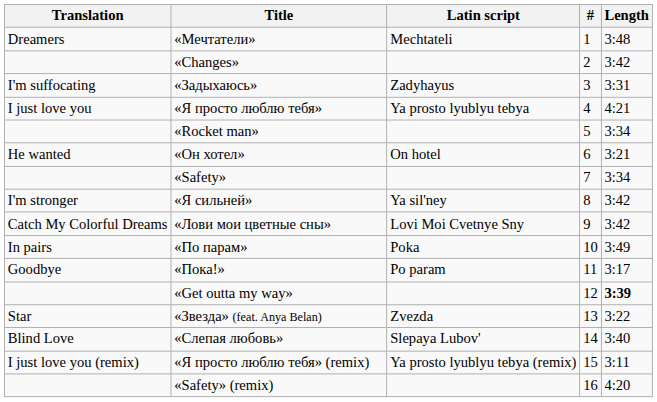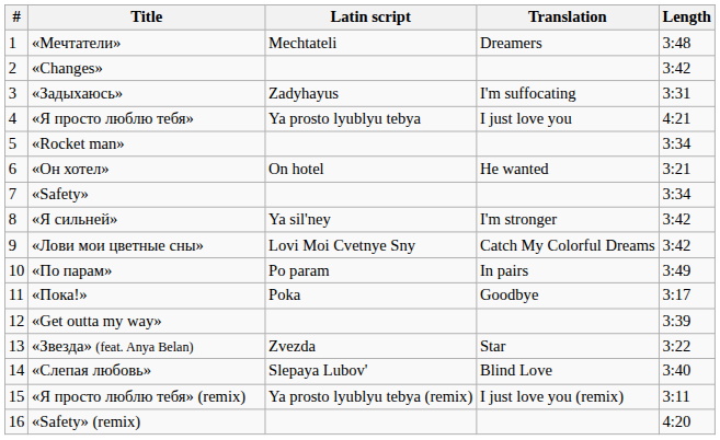 <table class="wikitable">
 <tr>
-<th align="center">Translation</th>
+<th align="center">#</th>
 <th align="center" width="230">Title</th>
 <th align="center">Latin script</th>
-<th align="center">#</th>
+<th align="center">Translation</th>
 <th align="center">Length</th>
 </tr>
 <tr>
-<td>Dreamers</td>
+<td>1</td>
 <td>«Мечтатели»</td>
 <td>Mechtateli</td>
-<td>1</td>
+<td>Dreamers</td>
 <td>3:48</td>
 </tr>
 <tr>
-<td></td>
+<td>2</td>
 <td>«Changes»</td>
 <td></td>
-<td>2</td>
+<td></td>
 <td>3:42</td>
 </tr>
 <tr>
-<td>I'm suffocating</td>
+<td>3</td>
 <td>«Задыхаюсь»</td>
 <td>Zadyhayus</td>
-<td>3</td>
+<td>I'm suffocating</td>
 <td>3:31</td>
 </tr>
 <tr>
-<td>I just love you</td>
+<td>4</td>
 <td>«Я просто люблю тебя»</td>
 <td>Ya prosto lyublyu tebya</td>
-<td>4</td>
+<td>I just love you</td>
 <td>4:21</td>
 </tr>
 <tr>
-<td></td>
+<td>5</td>
 <td>«Rocket man»</td>
 <td></td>
-<td>5</td>
+<td></td>
 <td>3:34</td>
 </tr>
 <tr>
-<td>He wanted</td>
+<td>6</td>
 <td>«Он хотел»</td>
 <td>On hotel</td>
-<td>6</td>
+<td>He wanted</td>
 <td>3:21</td>
 </tr>
 <tr>
-<td></td>
+<td>7</td>
 <td>«Safety»</td>
 <td></td>
-<td>7</td>
+<td></td>
 <td>3:34</td>
 </tr>
 <tr>
-<td>I'm stronger</td>
+<td>8</td>
 <td>«Я сильней»</td>
 <td>Ya sil'ney</td>
-<td>8</td>
+<td>I'm stronger</td>
 <td>3:42</td>
 </tr>
 <tr>
-<td>Catch My Colorful Dreams</td>
+<td>9</td>
 <td>«Лови мои цветные сны»</td>
 <td>Lovi Moi Cvetnye Sny</td>
-<td>9</td>
+<td>Catch My Colorful Dreams</td>
 <td>3:42</td>
 </tr>
 <tr>
+<td>10</td>
+<td>«По парам»</td>
+<td>Po param</td>
 <td>In pairs</td>
-<td>«По парам»</td>
-<td>Poka</td>
-<td>10</td>
 <td>3:49</td>
 </tr>
 <tr>
+<td>11</td>
+<td>«Пока!»</td>
+<td>Poka</td>
 <td>Goodbye</td>
-<td>«Пока!»</td>
-<td>Po param</td>
-<td>11</td>
 <td>3:17</td>
 </tr>
 <tr>
-<td></td>
+<td>12</td>
 <td>«Get outta my way»</td>
 <td></td>
-<td>12</td>
-<td><strong>3:39</strong></td>
+<td></td>
+<td>3:39</td>
 </tr>
 <tr>
-<td>Star</td>
+<td>13</td>
 <td>«Звезда» <small>(feat. Anya Belan)</small></td>
 <td>Zvezda</td>
-<td>13</td>
+<td>Star</td>
 <td>3:22</td>
 </tr>
 <tr>
-<td>Blind Love</td>
+<td>14</td>
 <td>«Слепая любовь»</td>
 <td>Slepaya Lubov'</td>
-<td>14</td>
+<td>Blind Love</td>
 <td>3:40</td>
 </tr>
 <tr>
-<td>I just love you (remix)</td>
+<td>15</td>
 <td>«Я просто люблю тебя» (remix)</td>
 <td>Ya prosto lyublyu tebya (remix)</td>
-<td>15</td>
+<td>I just love you (remix)</td>
 <td>3:11</td>
 </tr>
 <tr>
-<td></td>
+<td>16</td>
 <td>«Safety» (remix)</td>
 <td></td>
-<td>16</td>
+<td></td>
 <td>4:20</td>
 </tr>
 </table>
